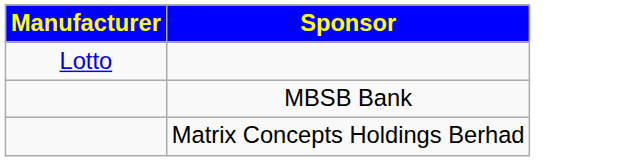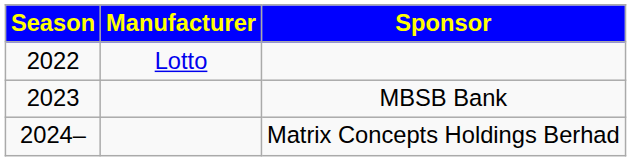 <table class="wikitable" style="text-align:center;margin-left:1em;float:center">
 <tr>
+<th style="background:blue; color:yellow;">Season</th>
 <th style="background:blue; color:yellow;">Manufacturer</th>
 <th style="background:blue; color:yellow;">Sponsor</th>
 </tr>
 <tr>
+<td>2022</td>
 <td><a href='#'>Lotto</a></td>
 <td></td>
 </tr>
 <tr>
+<td>2023</td>
 <td></td>
 <td>MBSB Bank</td>
 </tr>
 <tr>
+<td>2024–</td>
 <td></td>
 <td>Matrix Concepts Holdings Berhad</td>
 </tr>
 </table>
